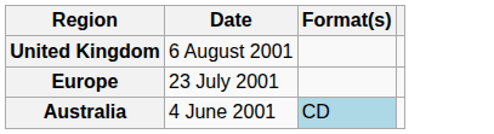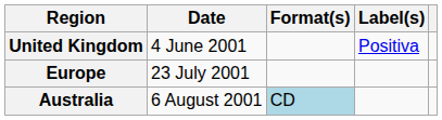 <table class="wikitable plainrowheaders">
 <tr>
 <th scope="col">Region</th>
 <th scope="col">Date</th>
 <th scope="col">Format(s)</th>
+<th scope="col">Label(s)</th>
 <th scope="col"></th>
 </tr>
 <tr>
 <th scope="row">United Kingdom</th>
-<td>6 August 2001</td>
+<td>4 June 2001</td>
 <td></td>
+<td><a href='#'>Positiva</a></td>
 <td align="center"></td>
 </tr>
 <tr>
 <th scope="row">Europe</th>
 <td>23 July 2001</td>
 <td></td>
+<td></td>
 <td align="center"></td>
 </tr>
 <tr>
 <th scope="row">Australia</th>
-<td>4 June 2001</td>
+<td>6 August 2001</td>
 <td style="background: lightblue;">CD</td>
+<td></td>
 <td align="center"></td>
 </tr>
 </table>
